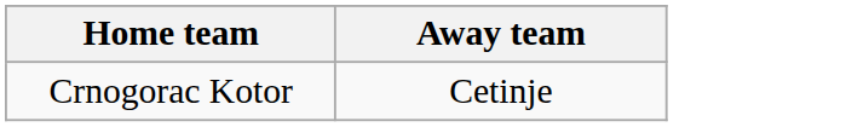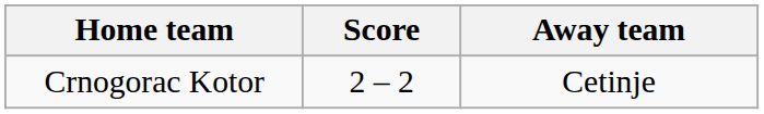 <table class="wikitable" style="text-align: center">
 <tr>
 <th width=140>Home team</th>
+<th width=70>Score</th>
 <th width=140>Away team</th>
 </tr>
 <tr>
 <td>Crnogorac Kotor</td>
+<td>2 – 2</td>
 <td>Cetinje</td>
 </tr>
 </table>
